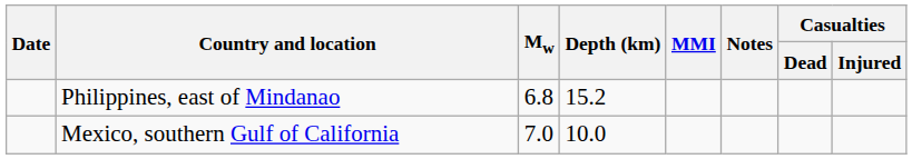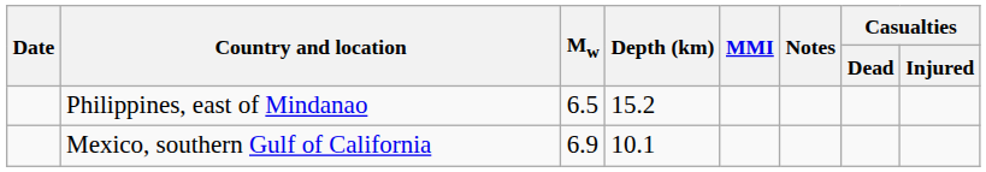 <table class="wikitable sortable sort-under" style="border:1px black; margin-left:1em;">
 <tr>
 <th rowspan="2"><small>Date</small></th>
 <th rowspan="2" style="width: 310px"><small>Country and location</small></th>
 <th rowspan="2"><small>M<sub>w</sub></small></th>
 <th rowspan="2"><small>Depth (km)</small></th>
 <th rowspan="2"><small><a href='#'>MMI</a></small></th>
 <th rowspan="2" class="unsortable"><small>Notes</small></th>
 <th colspan="2"><small>Casualties</small></th>
 </tr>
 <tr>
 <th><small>Dead</small></th>
 <th><small>Injured</small></th>
 </tr>
 <tr>
 <td></td>
 <td>Philippines, east of <a href='#'>Mindanao</a></td>
-<td>6.8</td>
+<td>6.5</td>
 <td>15.2</td>
 <td></td>
 <td></td>
 <td></td>
 <td></td>
 </tr>
 <tr>
 <td></td>
 <td>Mexico, southern <a href='#'>Gulf of California</a></td>
-<td>7.0</td>
-<td>10.0</td>
+<td>6.9</td>
+<td>10.1</td>
 <td></td>
 <td></td>
 <td></td>
 <td></td>
 </tr>
 </table>
